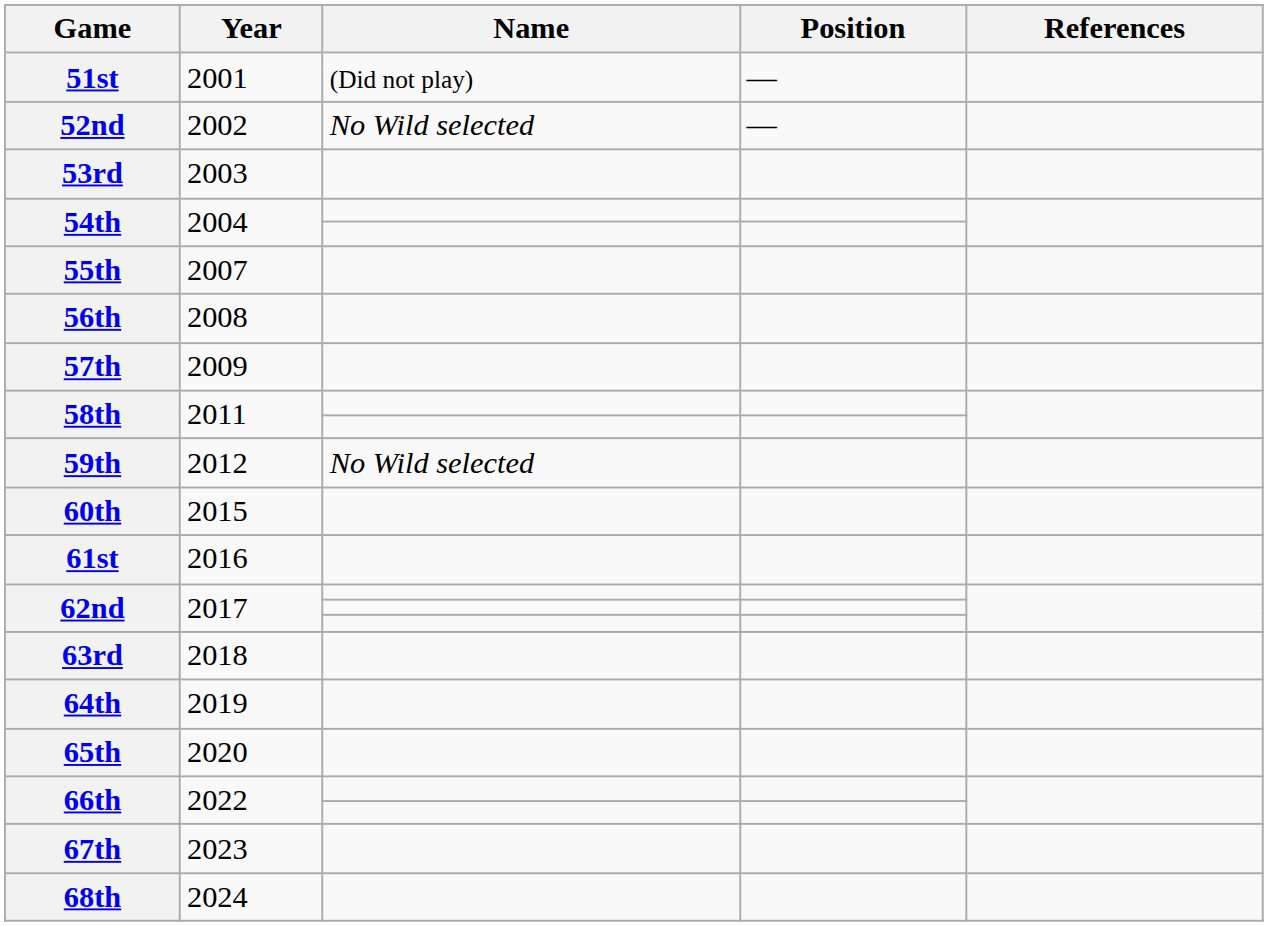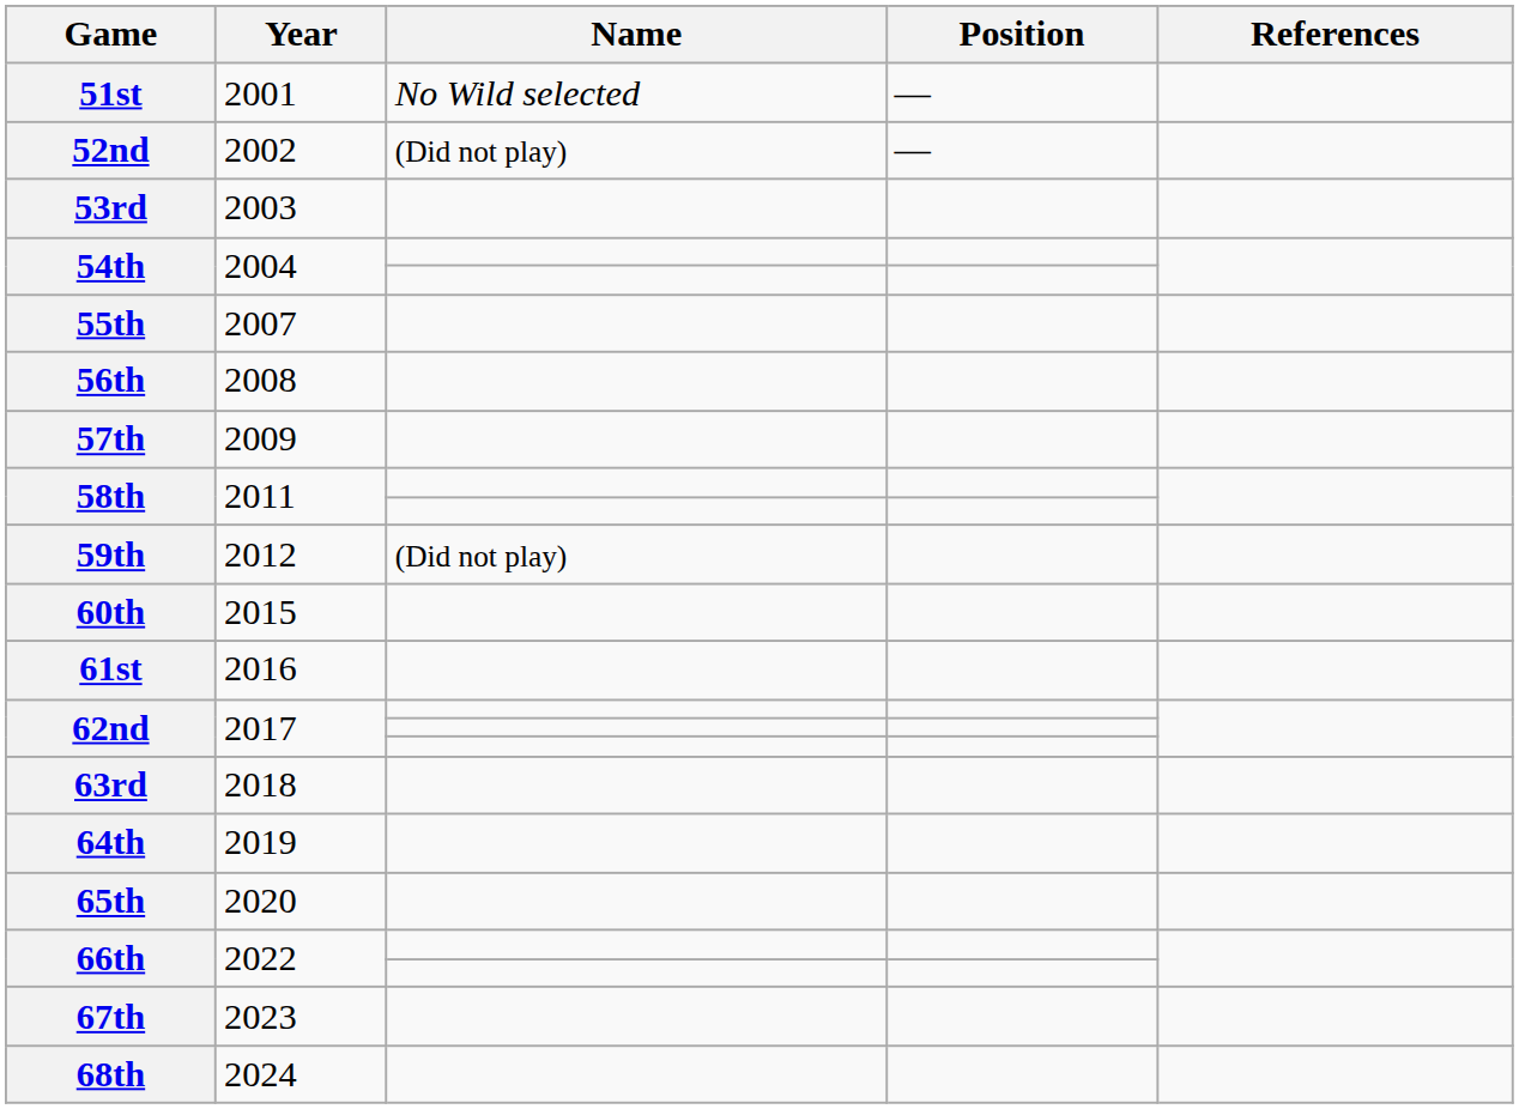 <table class="wikitable sortable" width="75%">
 <tr>
 <th scope="col">Game</th>
 <th scope="col">Year</th>
 <th scope="col">Name</th>
 <th scope="col">Position</th>
 <th scope="col" class="unsortable">References</th>
 </tr>
 <tr>
 <th scope="row"><a href='#'>51st</a></th>
 <td>2001</td>
-<td> <small>(Did not play)</small></td>
+<td><em>No Wild selected</em></td>
 <td>—</td>
 <td></td>
 </tr>
 <tr>
 <th scope="row"><a href='#'>52nd</a></th>
 <td>2002</td>
-<td><em>No Wild selected</em></td>
+<td> <small>(Did not play)</small></td>
 <td>—</td>
 <td></td>
 </tr>
 <tr>
 <th scope="row"><a href='#'>53rd</a></th>
 <td>2003</td>
 <td></td>
 <td></td>
 <td></td>
 </tr>
 <tr>
 <th scope="row" rowspan="2"><a href='#'>54th</a></th>
 <td rowspan="2">2004</td>
 <td></td>
 <td></td>
 <td rowspan="2"></td>
 </tr>
 <tr>
 <td></td>
 <td></td>
 </tr>
 <tr>
 <th scope="row"><a href='#'>55th</a></th>
 <td>2007</td>
 <td></td>
 <td></td>
 <td></td>
 </tr>
 <tr>
 <th scope="row"><a href='#'>56th</a></th>
 <td>2008</td>
 <td></td>
 <td></td>
 <td></td>
 </tr>
 <tr>
 <th scope="row"><a href='#'>57th</a></th>
 <td>2009</td>
 <td></td>
 <td></td>
 <td></td>
 </tr>
 <tr>
 <th scope="row" rowspan="2"><a href='#'>58th</a></th>
 <td rowspan="2">2011</td>
 <td></td>
 <td></td>
 <td rowspan="2"></td>
 </tr>
 <tr>
 <td></td>
 <td></td>
 </tr>
 <tr>
 <th scope="row"><a href='#'>59th</a></th>
 <td>2012</td>
-<td><em>No Wild selected</em></td>
+<td> <small>(Did not play)</small></td>
 <td></td>
 <td></td>
 </tr>
 <tr>
 <th scope="row"><a href='#'>60th</a></th>
 <td>2015</td>
 <td></td>
 <td></td>
 <td></td>
 </tr>
 <tr>
 <th scope="row"><a href='#'>61st</a></th>
 <td>2016</td>
 <td></td>
 <td></td>
 <td></td>
 </tr>
 <tr>
 <th scope="row" rowspan="3"><a href='#'>62nd</a></th>
 <td rowspan="3">2017</td>
 <td></td>
 <td></td>
 <td rowspan="3"></td>
 </tr>
 <tr>
 <td></td>
 <td></td>
 </tr>
 <tr>
 <td></td>
 <td></td>
 </tr>
 <tr>
 <th scope="row"><a href='#'>63rd</a></th>
 <td>2018</td>
 <td></td>
 <td></td>
 <td></td>
 </tr>
 <tr>
 <th scope="row"><a href='#'>64th</a></th>
 <td>2019</td>
 <td></td>
 <td></td>
 <td></td>
 </tr>
 <tr>
 <th scope="row"><a href='#'>65th</a></th>
 <td>2020</td>
 <td></td>
 <td></td>
 <td></td>
 </tr>
 <tr>
 <th scope="row" rowspan="2"><a href='#'>66th</a></th>
 <td rowspan="2">2022</td>
 <td></td>
 <td></td>
 <td rowspan="2"></td>
 </tr>
 <tr>
 <td></td>
 <td></td>
 </tr>
 <tr>
 <th scope="row"><a href='#'>67th</a></th>
 <td>2023</td>
 <td></td>
 <td></td>
 <td></td>
 </tr>
 <tr>
 <th scope="row"><a href='#'>68th</a></th>
 <td>2024</td>
 <td></td>
 <td></td>
 <td></td>
 </tr>
 </table>
